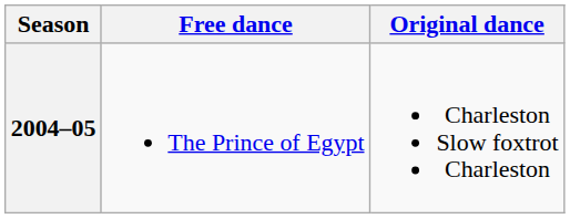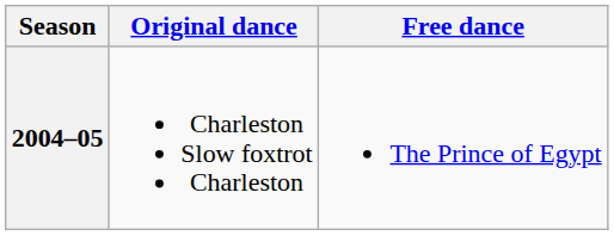 <table class=wikitable style=text-align:center>
 <tr>
 <th>Season</th>
+<th><a href='#'>Original dance</a></th>
 <th><a href='#'>Free dance</a></th>
-<th><a href='#'>Original dance</a></th>
 </tr>
 <tr>
 <th>2004–05 <br> </th>
+<td><br><ul><li>Charleston</li><li>Slow foxtrot</li><li>Charleston</li></ul></td>
 <td><br><ul><li><a href='#'>The Prince of Egypt</a> <br></li></ul></td>
-<td><br><ul><li>Charleston</li><li>Slow foxtrot</li><li>Charleston</li></ul></td>
 </tr>
 </table>
